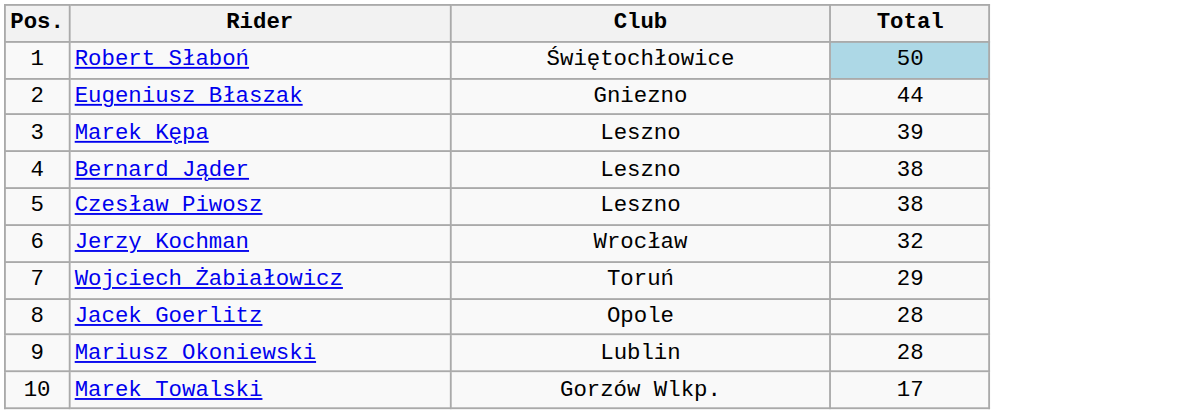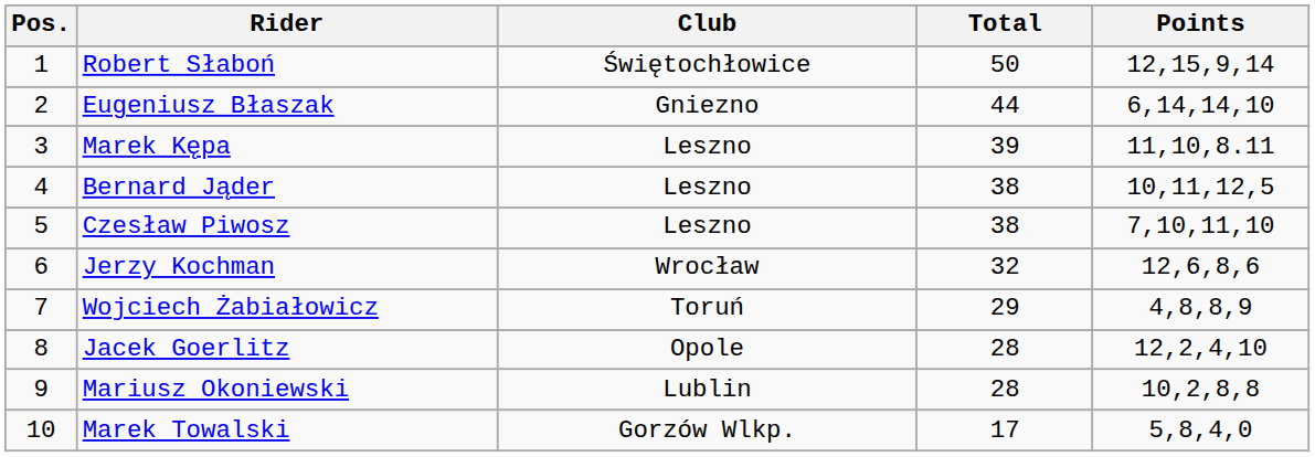 <table class=wikitable style="font-size:93%;">
 <tr>
 <th width=25px>Pos.</th>
 <th width=200px>Rider</th>
 <th width=200px>Club</th>
 <th width=80px>Total</th>
+<th width=100px>Points</th>
 </tr>
 <tr align=center>
 <td>1</td>
 <td align=left><a href='#'>Robert Słaboń</a></td>
 <td>Świętochłowice</td>
-<td style="background: lightblue;">50</td>
+<td>50</td>
+<td>12,15,9,14</td>
 </tr>
 <tr align=center>
 <td>2</td>
 <td align=left><a href='#'>Eugeniusz Błaszak</a></td>
 <td>Gniezno</td>
 <td>44</td>
+<td>6,14,14,10</td>
 </tr>
 <tr align=center>
 <td>3</td>
 <td align=left><a href='#'>Marek Kępa</a></td>
 <td>Leszno</td>
 <td>39</td>
+<td>11,10,8.11</td>
 </tr>
 <tr align=center>
 <td>4</td>
 <td align=left><a href='#'>Bernard Jąder</a></td>
 <td>Leszno</td>
 <td>38</td>
+<td>10,11,12,5</td>
 </tr>
 <tr align=center>
 <td>5</td>
 <td align=left><a href='#'>Czesław Piwosz</a></td>
 <td>Leszno</td>
 <td>38</td>
+<td>7,10,11,10</td>
 </tr>
 <tr align=center>
 <td>6</td>
 <td align=left><a href='#'>Jerzy Kochman</a></td>
 <td>Wrocław</td>
 <td>32</td>
+<td>12,6,8,6</td>
 </tr>
 <tr align=center>
 <td>7</td>
 <td align=left><a href='#'>Wojciech Żabiałowicz</a></td>
 <td>Toruń</td>
 <td>29</td>
+<td>4,8,8,9</td>
 </tr>
 <tr align=center>
 <td>8</td>
 <td align=left><a href='#'>Jacek Goerlitz</a></td>
 <td>Opole</td>
 <td>28</td>
+<td>12,2,4,10</td>
 </tr>
 <tr align=center>
 <td>9</td>
 <td align=left><a href='#'>Mariusz Okoniewski</a></td>
 <td>Lublin</td>
 <td>28</td>
+<td>10,2,8,8</td>
 </tr>
 <tr align=center>
 <td>10</td>
 <td align=left><a href='#'>Marek Towalski</a></td>
 <td>Gorzów Wlkp.</td>
 <td>17</td>
+<td>5,8,4,0</td>
 </tr>
 </table>
